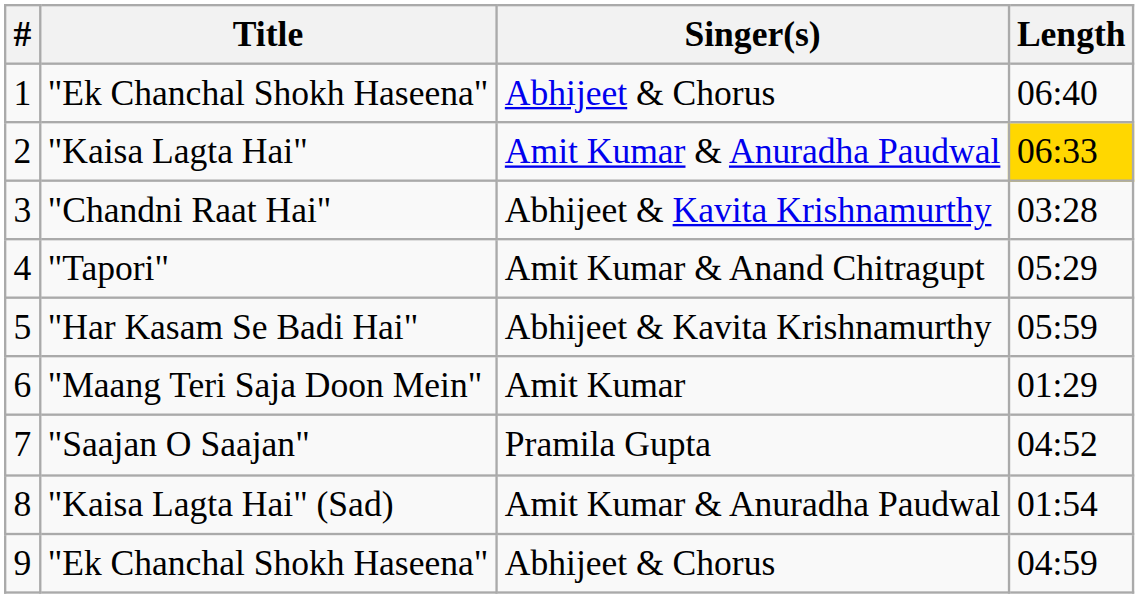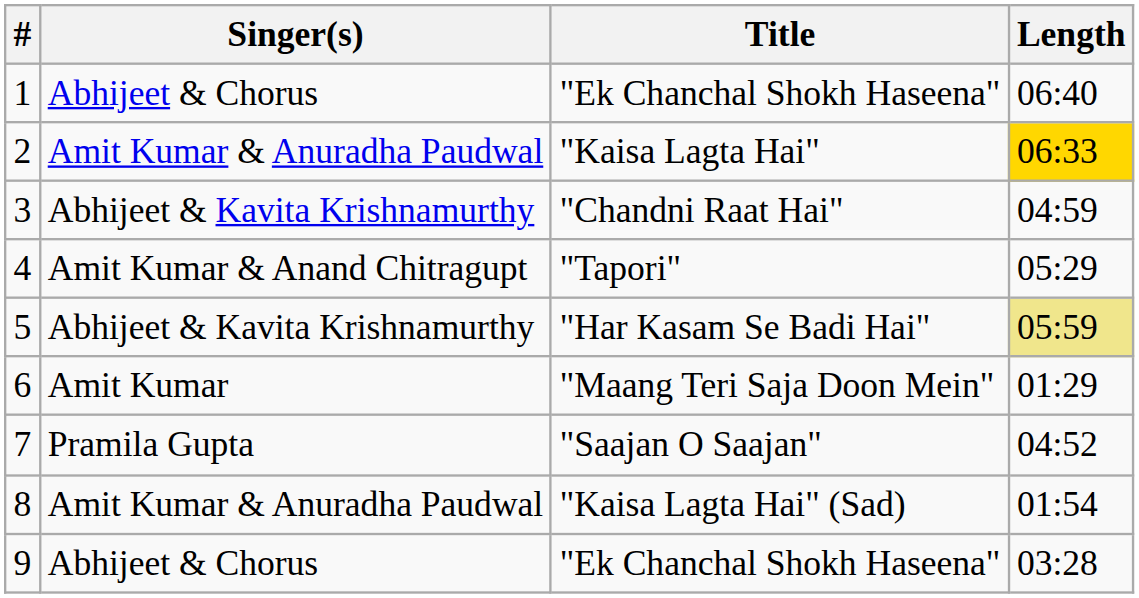 <table class="wikitable" style="font-size:95%;">
 <tr>
 <th>#</th>
+<th>Singer(s)</th>
 <th>Title</th>
-<th>Singer(s)</th>
 <th>Length</th>
 </tr>
 <tr>
 <td>1</td>
+<td><a href='#'>Abhijeet</a> & Chorus</td>
 <td>"Ek Chanchal Shokh Haseena"</td>
-<td><a href='#'>Abhijeet</a> & Chorus</td>
 <td>06:40</td>
 </tr>
 <tr>
 <td>2</td>
+<td><a href='#'>Amit Kumar</a> & <a href='#'>Anuradha Paudwal</a></td>
 <td>"Kaisa Lagta Hai"</td>
-<td><a href='#'>Amit Kumar</a> & <a href='#'>Anuradha Paudwal</a></td>
 <td style="background: gold;">06:33</td>
 </tr>
 <tr>
 <td>3</td>
+<td>Abhijeet & <a href='#'>Kavita Krishnamurthy</a></td>
 <td>"Chandni Raat Hai"</td>
-<td>Abhijeet & <a href='#'>Kavita Krishnamurthy</a></td>
-<td>03:28</td>
+<td>04:59</td>
 </tr>
 <tr>
 <td>4</td>
+<td>Amit Kumar & Anand Chitragupt</td>
 <td>"Tapori"</td>
-<td>Amit Kumar & Anand Chitragupt</td>
 <td>05:29</td>
 </tr>
 <tr>
 <td>5</td>
+<td>Abhijeet & Kavita Krishnamurthy</td>
 <td>"Har Kasam Se Badi Hai"</td>
-<td>Abhijeet & Kavita Krishnamurthy</td>
-<td>05:59</td>
+<td style="background: khaki;">05:59</td>
 </tr>
 <tr>
 <td>6</td>
+<td>Amit Kumar</td>
 <td>"Maang Teri Saja Doon Mein"</td>
-<td>Amit Kumar</td>
 <td>01:29</td>
 </tr>
 <tr>
 <td>7</td>
+<td>Pramila Gupta</td>
 <td>"Saajan O Saajan"</td>
-<td>Pramila Gupta</td>
 <td>04:52</td>
 </tr>
 <tr>
 <td>8</td>
+<td>Amit Kumar & Anuradha Paudwal</td>
 <td>"Kaisa Lagta Hai" (Sad)</td>
-<td>Amit Kumar & Anuradha Paudwal</td>
 <td>01:54</td>
 </tr>
 <tr>
 <td>9</td>
+<td>Abhijeet & Chorus</td>
 <td>"Ek Chanchal Shokh Haseena"</td>
-<td>Abhijeet & Chorus</td>
-<td>04:59</td>
+<td>03:28</td>
 </tr>
 </table>
